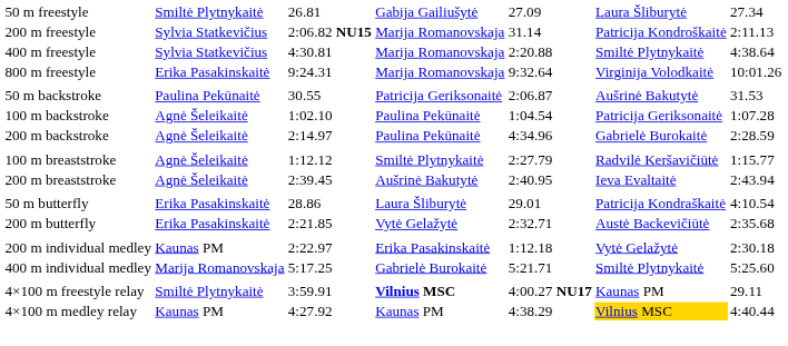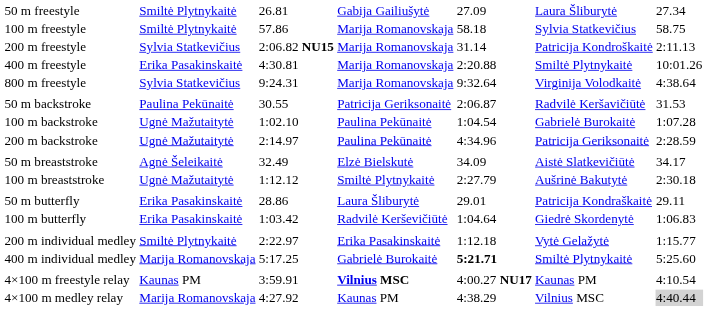 <table>
 <tr>
 <td>50 m freestyle</td>
 <td><a href='#'>Smiltė Plytnykaitė</a></td>
 <td>26.81</td>
 <td><a href='#'>Gabija Gailiušytė</a></td>
 <td>27.09</td>
 <td><a href='#'>Laura Šliburytė</a></td>
 <td>27.34</td>
+</tr>
+<tr>
+<td>100 m freestyle</td>
+<td><a href='#'>Smiltė Plytnykaitė</a></td>
+<td>57.86</td>
+<td><a href='#'>Marija Romanovskaja</a></td>
+<td>58.18</td>
+<td><a href='#'>Sylvia Statkevičius</a></td>
+<td>58.75</td>
 </tr>
 <tr>
 <td>200 m freestyle</td>
 <td><a href='#'>Sylvia Statkevičius</a></td>
 <td>2:06.82 <strong>NU15</strong></td>
 <td><a href='#'>Marija Romanovskaja</a></td>
 <td>31.14</td>
 <td><a href='#'>Patricija Kondroškaitė</a></td>
 <td>2:11.13</td>
 </tr>
 <tr>
 <td>400 m freestyle</td>
-<td><a href='#'>Sylvia Statkevičius</a></td>
+<td><a href='#'>Erika Pasakinskaitė</a></td>
 <td>4:30.81</td>
 <td><a href='#'>Marija Romanovskaja</a></td>
 <td>2:20.88</td>
 <td><a href='#'>Smiltė Plytnykaitė</a></td>
-<td>4:38.64</td>
+<td>10:01.26</td>
 </tr>
 <tr>
 <td>800 m freestyle</td>
-<td><a href='#'>Erika Pasakinskaitė</a></td>
+<td><a href='#'>Sylvia Statkevičius</a></td>
 <td>9:24.31</td>
 <td><a href='#'>Marija Romanovskaja</a></td>
 <td>9:32.64</td>
 <td><a href='#'>Virginija Volodkaitė</a></td>
-<td>10:01.26</td>
+<td>4:38.64</td>
 </tr>
 <tr>
 <td></td>
 <td></td>
 <td></td>
 <td></td>
 <td></td>
 <td></td>
 <td></td>
 </tr>
 <tr>
 <td>50 m backstroke</td>
 <td><a href='#'>Paulina Pekūnaitė</a></td>
 <td>30.55</td>
 <td><a href='#'>Patricija Geriksonaitė</a></td>
 <td>2:06.87</td>
-<td><a href='#'>Aušrinė Bakutytė</a></td>
+<td><a href='#'>Radvilė Keršavičiūtė</a></td>
 <td>31.53</td>
 </tr>
 <tr>
 <td>100 m backstroke</td>
-<td><a href='#'>Agnė Šeleikaitė</a></td>
+<td><a href='#'>Ugnė Mažutaitytė</a></td>
 <td>1:02.10</td>
 <td><a href='#'>Paulina Pekūnaitė</a></td>
 <td>1:04.54</td>
-<td><a href='#'>Patricija Geriksonaitė</a></td>
+<td><a href='#'>Gabrielė Burokaitė</a></td>
 <td>1:07.28</td>
 </tr>
 <tr>
 <td>200 m backstroke</td>
-<td><a href='#'>Agnė Šeleikaitė</a></td>
+<td><a href='#'>Ugnė Mažutaitytė</a></td>
 <td>2:14.97</td>
 <td><a href='#'>Paulina Pekūnaitė</a></td>
 <td>4:34.96</td>
-<td><a href='#'>Gabrielė Burokaitė</a></td>
+<td><a href='#'>Patricija Geriksonaitė</a></td>
 <td>2:28.59</td>
 </tr>
 <tr>
 <td></td>
 <td></td>
 <td></td>
 <td></td>
 <td></td>
 <td></td>
 <td></td>
 </tr>
 <tr>
+<td>50 m breaststroke</td>
+<td><a href='#'>Agnė Šeleikaitė</a></td>
+<td>32.49</td>
+<td><a href='#'>Elzė Bielskutė</a></td>
+<td>34.09</td>
+<td><a href='#'>Aistė Slatkevičiūtė</a></td>
+<td>34.17</td>
+</tr>
+<tr>
 <td>100 m breaststroke</td>
-<td><a href='#'>Agnė Šeleikaitė</a></td>
+<td><a href='#'>Ugnė Mažutaitytė</a></td>
 <td>1:12.12</td>
 <td><a href='#'>Smiltė Plytnykaitė</a></td>
 <td>2:27.79</td>
-<td><a href='#'>Radvilė Keršavičiūtė</a></td>
-<td>1:15.77</td>
-</tr>
-<tr>
-<td>200 m breaststroke</td>
-<td><a href='#'>Agnė Šeleikaitė</a></td>
-<td>2:39.45</td>
 <td><a href='#'>Aušrinė Bakutytė</a></td>
-<td>2:40.95</td>
-<td><a href='#'>Ieva Evaltaitė</a></td>
-<td>2:43.94</td>
+<td>2:30.18</td>
 </tr>
 <tr>
 <td></td>
 <td></td>
 <td></td>
 <td></td>
 <td></td>
 <td></td>
 <td></td>
 </tr>
 <tr>
 <td>50 m butterfly</td>
 <td><a href='#'>Erika Pasakinskaitė</a></td>
 <td>28.86</td>
 <td><a href='#'>Laura Šliburytė</a></td>
 <td>29.01</td>
 <td><a href='#'>Patricija Kondraškaitė</a></td>
-<td>4:10.54</td>
+<td>29.11</td>
 </tr>
 <tr>
-<td>200 m butterfly</td>
+<td>100 m butterfly</td>
 <td><a href='#'>Erika Pasakinskaitė</a></td>
-<td>2:21.85</td>
-<td><a href='#'>Vytė Gelažytė</a></td>
-<td>2:32.71</td>
-<td><a href='#'>Austė Backevičiūtė</a></td>
-<td>2:35.68</td>
+<td>1:03.42</td>
+<td><a href='#'>Radvilė Kerševičiūtė</a></td>
+<td>1:04.64</td>
+<td><a href='#'>Giedrė Skordenytė</a></td>
+<td>1:06.83</td>
 </tr>
 <tr>
 <td></td>
 <td></td>
 <td></td>
 <td></td>
 <td></td>
 <td></td>
 <td></td>
 </tr>
 <tr>
 <td>200 m individual medley</td>
-<td><a href='#'>Kaunas</a> PM</td>
+<td><a href='#'>Smiltė Plytnykaitė</a></td>
 <td>2:22.97</td>
 <td><a href='#'>Erika Pasakinskaitė</a></td>
 <td>1:12.18</td>
 <td><a href='#'>Vytė Gelažytė</a></td>
-<td>2:30.18</td>
+<td>1:15.77</td>
 </tr>
 <tr>
 <td>400 m individual medley</td>
 <td><a href='#'>Marija Romanovskaja</a></td>
 <td>5:17.25</td>
 <td><a href='#'>Gabrielė Burokaitė</a></td>
-<td>5:21.71</td>
+<td><strong>5:21.71</strong></td>
 <td><a href='#'>Smiltė Plytnykaitė</a></td>
 <td>5:25.60</td>
 </tr>
 <tr>
 <td></td>
 <td></td>
 <td></td>
 <td></td>
 <td></td>
 <td></td>
 <td></td>
 </tr>
 <tr>
 <td>4×100 m freestyle relay</td>
-<td><a href='#'>Smiltė Plytnykaitė</a></td>
+<td><a href='#'>Kaunas</a> PM</td>
 <td>3:59.91</td>
 <td><strong><a href='#'>Vilnius</a> MSC</strong></td>
 <td>4:00.27 <strong>NU17</strong></td>
 <td><a href='#'>Kaunas</a> PM</td>
-<td>29.11</td>
+<td>4:10.54</td>
 </tr>
 <tr>
 <td>4×100 m medley relay</td>
-<td><a href='#'>Kaunas</a> PM</td>
+<td><a href='#'>Marija Romanovskaja</a></td>
 <td>4:27.92</td>
 <td><a href='#'>Kaunas</a> PM</td>
 <td>4:38.29</td>
-<td style="background: gold;"><a href='#'>Vilnius</a> MSC</td>
-<td>4:40.44</td>
+<td><a href='#'>Vilnius</a> MSC</td>
+<td style="background: lightgrey;">4:40.44</td>
 </tr>
 <tr>
 </tr>
 </table>
